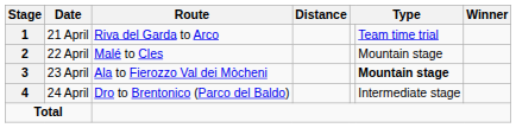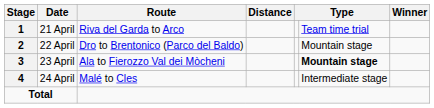 <table class="wikitable">
 <tr>
 <th>Stage</th>
 <th>Date</th>
 <th>Route</th>
 <th>Distance</th>
 <th colspan=2>Type</th>
 <th>Winner</th>
 </tr>
 <tr>
 <th>1</th>
 <td>21 April</td>
 <td><a href='#'>Riva del Garda</a> to <a href='#'>Arco</a></td>
 <td></td>
 <td></td>
 <td><a href='#'>Team time trial</a></td>
 <td></td>
 </tr>
 <tr>
 <th>2</th>
 <td>22 April</td>
-<td><a href='#'>Malé</a> to <a href='#'>Cles</a></td>
+<td><a href='#'>Dro</a> to <a href='#'>Brentonico</a> (<a href='#'>Parco del Baldo</a>)</td>
 <td></td>
 <td></td>
 <td>Mountain stage</td>
 <td></td>
 </tr>
 <tr>
 <th>3</th>
 <td>23 April</td>
 <td><a href='#'>Ala</a> to <a href='#'>Fierozzo Val dei Mòcheni</a></td>
 <td></td>
 <td></td>
 <td><strong>Mountain stage</strong></td>
 <td></td>
 </tr>
 <tr>
 <th>4</th>
 <td>24 April</td>
-<td><a href='#'>Dro</a> to <a href='#'>Brentonico</a> (<a href='#'>Parco del Baldo</a>)</td>
+<td><a href='#'>Malé</a> to <a href='#'>Cles</a></td>
 <td></td>
 <td></td>
 <td>Intermediate stage</td>
 <td></td>
 </tr>
 <tr>
 <td colspan="2" style="text-align:center;"><strong>Total</strong></td>
 <td colspan="6" style="text-align:center;"></td>
 </tr>
 </table>
